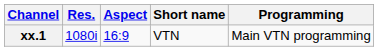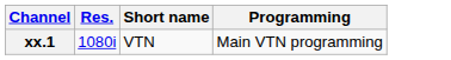 <table class="wikitable">
 <tr>
 <th><a href='#'>Channel</a></th>
 <th><a href='#'>Res.</a></th>
-<th><a href='#'>Aspect</a></th>
 <th>Short name</th>
 <th>Programming</th>
 </tr>
 <tr>
 <th scope="row">xx.1</th>
 <td><a href='#'>1080i</a></td>
-<td><a href='#'>16:9</a></td>
 <td>VTN</td>
 <td>Main VTN programming</td>
 </tr>
 </table>
